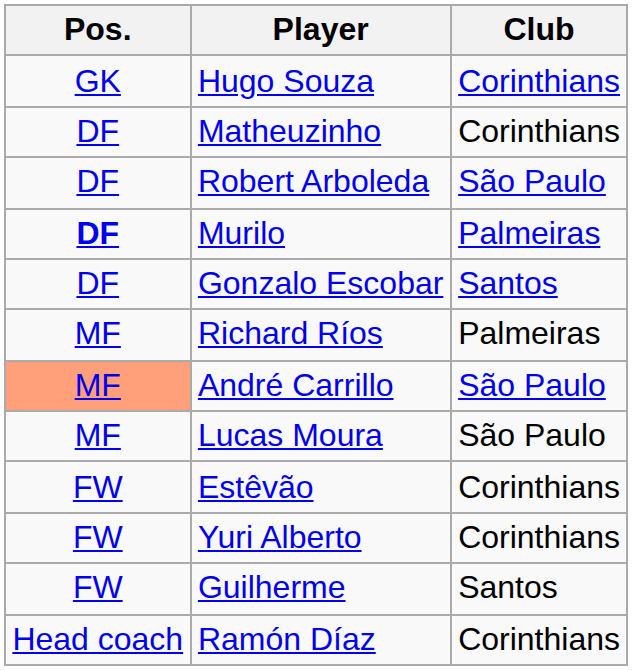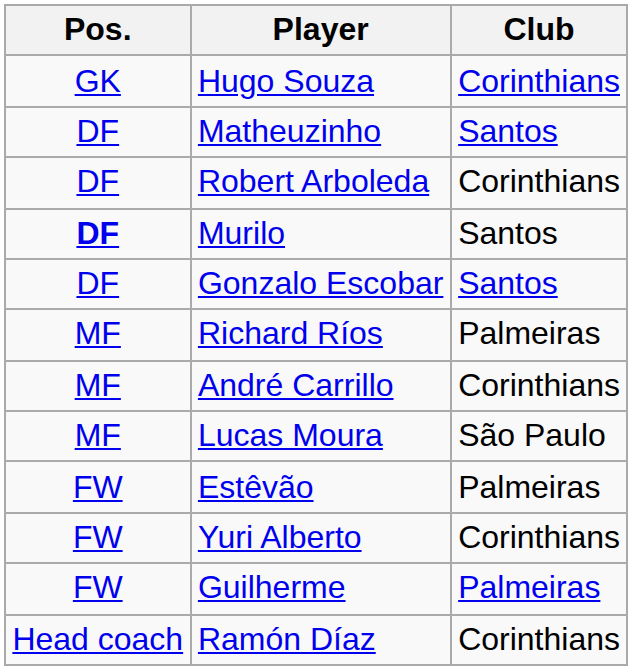 <table class="wikitable">
 <tr>
 <th>Pos.</th>
 <th>Player</th>
 <th>Club</th>
 </tr>
 <tr>
 <td style="text-align:center;" rowspan=><a href='#'>GK</a></td>
 <td> <a href='#'>Hugo Souza</a></td>
 <td><a href='#'>Corinthians</a></td>
 </tr>
 <tr>
 <td style="text-align:center;" rowspan=><a href='#'>DF</a></td>
 <td> <a href='#'>Matheuzinho</a></td>
-<td>Corinthians</td>
+<td><a href='#'>Santos</a></td>
 </tr>
 <tr>
 <td style="text-align:center;" rowspan=><a href='#'>DF</a></td>
 <td> <a href='#'>Robert Arboleda</a></td>
-<td><a href='#'>São Paulo</a></td>
+<td>Corinthians</td>
 </tr>
 <tr>
 <td style="text-align:center;" rowspan=><strong><a href='#'>DF</a></strong></td>
 <td> <a href='#'>Murilo</a></td>
-<td><a href='#'>Palmeiras</a></td>
+<td>Santos</td>
 </tr>
 <tr>
 <td style="text-align:center;" rowspan=><a href='#'>DF</a></td>
 <td> <a href='#'>Gonzalo Escobar</a></td>
 <td><a href='#'>Santos</a></td>
 </tr>
 <tr>
 <td style="text-align:center;" rowspan=><a href='#'>MF</a></td>
 <td> <a href='#'>Richard Ríos</a></td>
 <td>Palmeiras</td>
 </tr>
 <tr>
-<td style="background: lightsalmon; text-align:center;" rowspan=><a href='#'>MF</a></td>
+<td style="text-align:center;" rowspan=><a href='#'>MF</a></td>
 <td> <a href='#'>André Carrillo</a></td>
-<td><a href='#'>São Paulo</a></td>
+<td>Corinthians</td>
 </tr>
 <tr>
 <td style="text-align:center;" rowspan=><a href='#'>MF</a></td>
 <td> <a href='#'>Lucas Moura</a></td>
 <td>São Paulo</td>
 </tr>
 <tr>
 <td style="text-align:center;" rowspan=><a href='#'>FW</a></td>
 <td> <a href='#'>Estêvão</a></td>
-<td>Corinthians</td>
+<td>Palmeiras</td>
 </tr>
 <tr>
 <td style="text-align:center;" rowspan=><a href='#'>FW</a></td>
 <td> <a href='#'>Yuri Alberto</a></td>
 <td>Corinthians</td>
 </tr>
 <tr>
 <td style="text-align:center;" rowspan=><a href='#'>FW</a></td>
 <td> <a href='#'>Guilherme</a></td>
-<td>Santos</td>
+<td><a href='#'>Palmeiras</a></td>
 </tr>
 <tr>
 <td style="text-align:center;" rowspan=><a href='#'>Head coach</a></td>
 <td> <a href='#'>Ramón Díaz</a></td>
 <td>Corinthians</td>
 </tr>
 </table>
